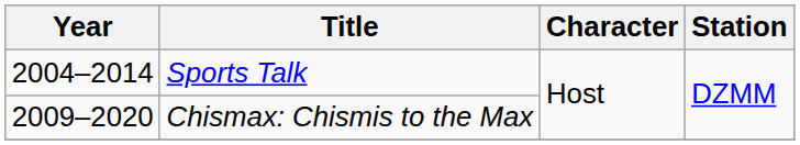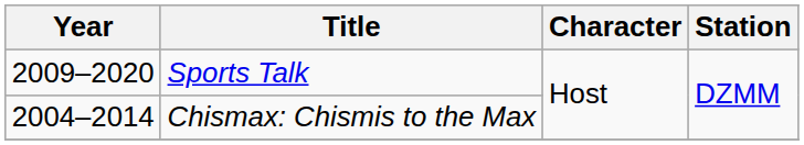 <table class=wikitable>
 <tr>
 <th>Year</th>
 <th>Title</th>
 <th>Character</th>
 <th>Station</th>
 </tr>
 <tr>
-<td>2004–2014</td>
+<td>2009–2020</td>
 <td><em><a href='#'>Sports Talk</a></em></td>
 <td rowspan=2>Host</td>
 <td rowspan=2><a href='#'>DZMM</a></td>
 </tr>
 <tr>
-<td>2009–2020</td>
+<td>2004–2014</td>
 <td><em>Chismax: Chismis to the Max</em></td>
 </tr>
 <tr>
 </tr>
 </table>
